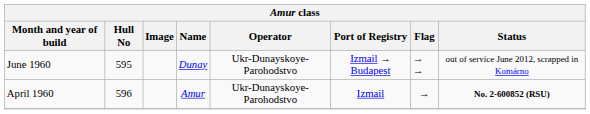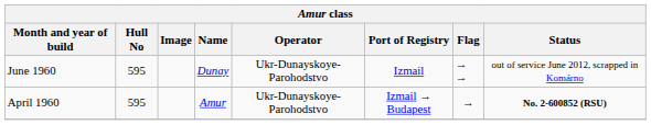 <table class="wikitable" style="text-align:center">
 <tr>
 <th colspan="8" style="text-align:center"><em>Amur</em> class</th>
 </tr>
 <tr>
 <th align=Left>Month and year of build</th>
 <th>Hull No</th>
 <th>Image</th>
 <th>Name</th>
 <th>Operator</th>
 <th>Port of Registry</th>
 <th align=Left>Flag</th>
 <th>Status</th>
 </tr>
 <tr>
 <td align=Left>June 1960</td>
 <td>595</td>
 <td></td>
 <td><em><a href='#'>Dunay</a></em></td>
 <td>Ukr-Dunayskoye-Parohodstvo</td>
-<td><a href='#'>Izmail</a> → <a href='#'>Budapest</a></td>
+<td><a href='#'>Izmail</a></td>
 <td align=Left> →  → </td>
 <td><small> out of service June 2012, scrapped in <a href='#'>Komárno</a></small></td>
 </tr>
 <tr>
 <td align=Left>April 1960</td>
-<td>596</td>
+<td>595</td>
 <td></td>
 <td><em><a href='#'>Amur</a></em></td>
 <td>Ukr-Dunayskoye-Parohodstvo</td>
-<td><a href='#'>Izmail</a></td>
+<td><a href='#'>Izmail</a> → <a href='#'>Budapest</a></td>
 <td> → </td>
 <td><strong><small> No. 2-600852 (RSU)</small></strong></td>
 </tr>
 <tr>
 </tr>
 </table>
